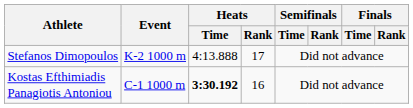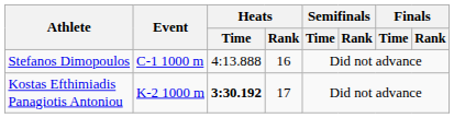 <table class="wikitable" style="font-size:90%">
 <tr>
 <th rowspan="2">Athlete</th>
 <th rowspan="2">Event</th>
 <th colspan=2>Heats</th>
 <th colspan=2>Semifinals</th>
 <th colspan=2>Finals</th>
 </tr>
 <tr style="font-size:95%">
 <th>Time</th>
 <th>Rank</th>
 <th>Time</th>
 <th>Rank</th>
 <th>Time</th>
 <th>Rank</th>
 </tr>
 <tr align=center>
 <td align=left><a href='#'>Stefanos Dimopoulos</a></td>
-<td align=left><a href='#'>K-2 1000 m</a></td>
+<td align=left><a href='#'>C-1 1000 m</a></td>
 <td>4:13.888</td>
-<td>17</td>
+<td>16</td>
 <td colspan=4>Did not advance</td>
 </tr>
 <tr align=center>
 <td align=left><a href='#'>Kostas Efthimiadis</a><br><a href='#'>Panagiotis Antoniou</a></td>
-<td align=left><a href='#'>C-1 1000 m</a></td>
+<td align=left><a href='#'>K-2 1000 m</a></td>
 <td><strong>3:30.192</strong></td>
-<td>16</td>
+<td>17</td>
 <td colspan=4>Did not advance</td>
 </tr>
 </table>
